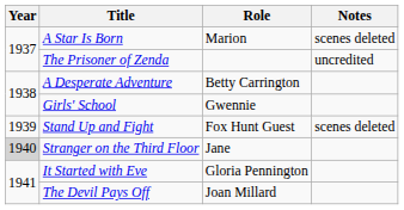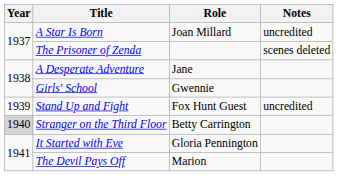 <table class="wikitable">
 <tr>
 <th>Year</th>
 <th>Title</th>
 <th>Role</th>
 <th>Notes</th>
 </tr>
 <tr>
 <td rowspan=2>1937</td>
 <td><em><a href='#'>A Star Is Born</a></em></td>
-<td>Marion</td>
-<td>scenes deleted</td>
+<td>Joan Millard</td>
+<td>uncredited</td>
 </tr>
 <tr>
 <td><em><a href='#'>The Prisoner of Zenda</a></em></td>
 <td></td>
-<td>uncredited</td>
+<td>scenes deleted</td>
 </tr>
 <tr>
 <td rowspan=2>1938</td>
 <td><em><a href='#'>A Desperate Adventure</a></em></td>
-<td>Betty Carrington</td>
+<td>Jane</td>
 <td></td>
 </tr>
 <tr>
 <td><em><a href='#'>Girls' School</a></em></td>
 <td>Gwennie</td>
 <td></td>
 </tr>
 <tr>
 <td>1939</td>
 <td><em><a href='#'>Stand Up and Fight</a></em></td>
 <td>Fox Hunt Guest</td>
-<td>scenes deleted</td>
+<td>uncredited</td>
 </tr>
 <tr>
 <td style="background: lightgrey;">1940</td>
 <td><em><a href='#'>Stranger on the Third Floor</a></em></td>
-<td>Jane</td>
+<td>Betty Carrington</td>
 <td></td>
 </tr>
 <tr>
 <td rowspan=2>1941</td>
 <td><em><a href='#'>It Started with Eve</a></em></td>
 <td>Gloria Pennington</td>
 <td></td>
 </tr>
 <tr>
 <td><em><a href='#'>The Devil Pays Off</a></em></td>
-<td>Joan Millard</td>
+<td>Marion</td>
 <td></td>
 </tr>
 </table>
